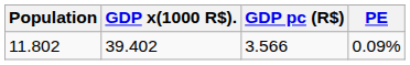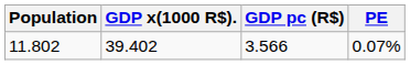 <table class="wikitable">
 <tr>
 <th>Population</th>
 <th><a href='#'>GDP</a> x(1000 R$).</th>
 <th><a href='#'>GDP pc</a> (R$)</th>
 <th><a href='#'>PE</a></th>
 </tr>
 <tr>
 <td>11.802</td>
 <td>39.402</td>
 <td>3.566</td>
-<td>0.09%</td>
+<td>0.07%</td>
 </tr>
 </table>
